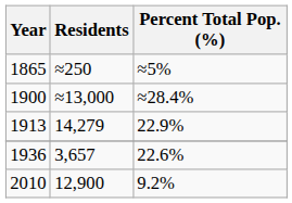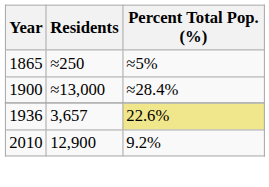 <table class="wikitable" border="1" width="250px" align="right" margin="20px">
 <tr>
 <th>Year</th>
 <th>Residents</th>
 <th>Percent Total Pop. (%)</th>
 </tr>
 <tr>
 <td>1865</td>
 <td>≈250</td>
 <td>≈5%</td>
 </tr>
 <tr>
 <td>1900</td>
 <td>≈13,000</td>
 <td>≈28.4%</td>
 </tr>
 <tr>
-<td>1913</td>
-<td>14,279</td>
-<td>22.9%</td>
-</tr>
-<tr>
 </tr>
 <tr>
 <td>1936</td>
 <td>3,657</td>
-<td>22.6%</td>
+<td style="background: khaki;">22.6%</td>
 </tr>
 <tr>
 <td>2010</td>
 <td>12,900</td>
 <td>9.2%</td>
 </tr>
 </table>
